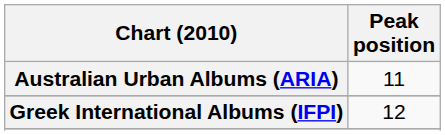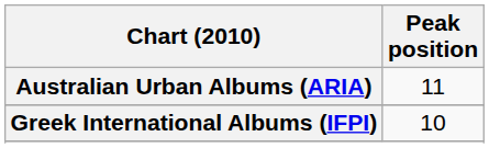 <table class="wikitable sortable plainrowheaders" style="text-align:center">
 <tr>
 <th scope="col">Chart (2010)</th>
 <th scope="col">Peak<br>position</th>
 </tr>
 <tr>
 <th scope="row">Australian Urban Albums (<a href='#'>ARIA</a>)</th>
 <td>11</td>
 </tr>
 <tr>
 </tr>
 <tr>
 </tr>
 <tr>
 </tr>
 <tr>
 </tr>
 <tr>
 </tr>
 <tr>
 <th scope="row">Greek International Albums (<a href='#'>IFPI</a>)</th>
-<td>12</td>
+<td>10</td>
 </tr>
 <tr>
 </tr>
 <tr>
 </tr>
 <tr>
 </tr>
 <tr>
 </tr>
 </table>
